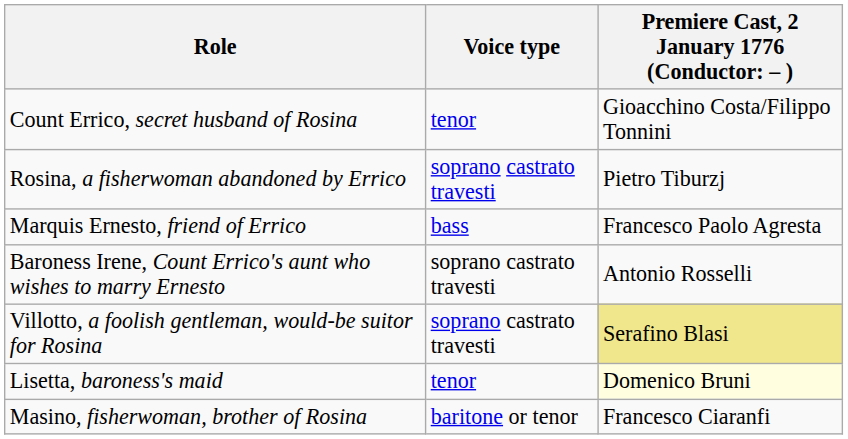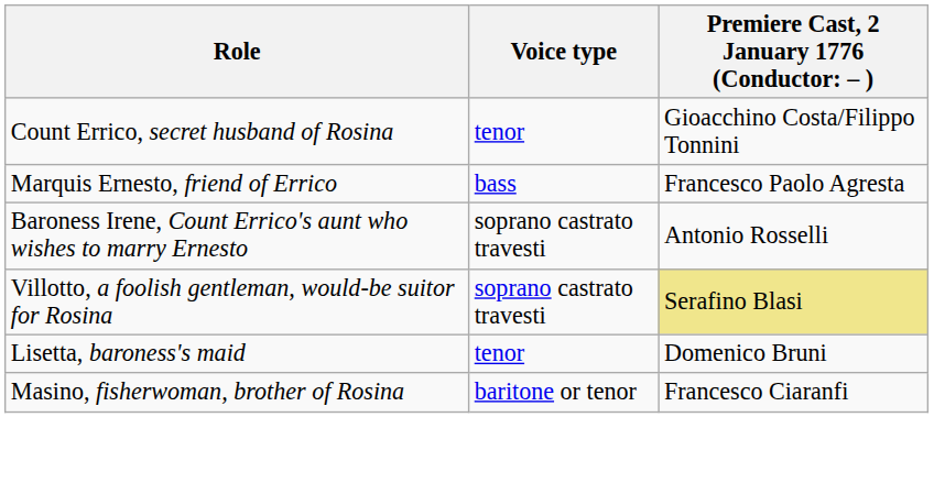 <table class="wikitable">
 <tr>
 <th>Role</th>
 <th>Voice type</th>
 <th>Premiere Cast, 2 January 1776<br>(Conductor: – )</th>
 </tr>
 <tr>
 <td>Count Errico, <em>secret husband of Rosina</em></td>
 <td><a href='#'>tenor</a></td>
 <td>Gioacchino Costa/Filippo Tonnini</td>
-</tr>
-<tr>
-<td>Rosina, <em>a fisherwoman abandoned by Errico</em></td>
-<td><a href='#'>soprano</a> <a href='#'>castrato</a> <a href='#'>travesti</a></td>
-<td>Pietro Tiburzj</td>
 </tr>
 <tr>
 <td>Marquis Ernesto, <em>friend of Errico</em></td>
 <td><a href='#'>bass</a></td>
 <td>Francesco Paolo Agresta</td>
 </tr>
 <tr>
 <td>Baroness Irene, <em>Count Errico's aunt who wishes to marry Ernesto</em></td>
 <td>soprano castrato travesti</td>
 <td>Antonio Rosselli</td>
 </tr>
 <tr>
 <td>Villotto, <em>a foolish gentleman, would-be suitor for Rosina</em></td>
 <td><a href='#'>soprano</a> castrato travesti</td>
 <td style="background: khaki;">Serafino Blasi</td>
 </tr>
 <tr>
 <td>Lisetta, <em>baroness's maid</em></td>
 <td><a href='#'>tenor</a></td>
-<td style="background: lightyellow;">Domenico Bruni</td>
+<td>Domenico Bruni</td>
 </tr>
 <tr>
 <td>Masino, <em>fisherwoman, brother of Rosina</em></td>
 <td><a href='#'>baritone</a> or tenor</td>
 <td>Francesco Ciaranfi</td>
 </tr>
 </table>
